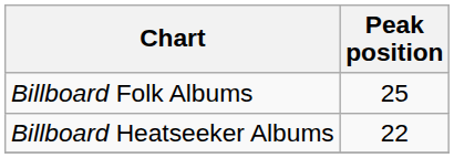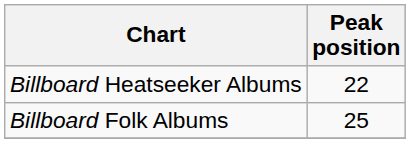 <table class="wikitable">
 <tr>
 <th>Chart</th>
 <th>Peak<br>position</th>
 </tr>
 <tr>
+<td><em>Billboard</em> Heatseeker Albums</td>
+<td align="center">22</td>
+</tr>
+<tr>
 <td><em>Billboard</em> Folk Albums</td>
 <td align="center">25</td>
 </tr>
 <tr>
-<td><em>Billboard</em> Heatseeker Albums</td>
-<td align="center">22</td>
-</tr>
-<tr>
 </tr>
 </table>
